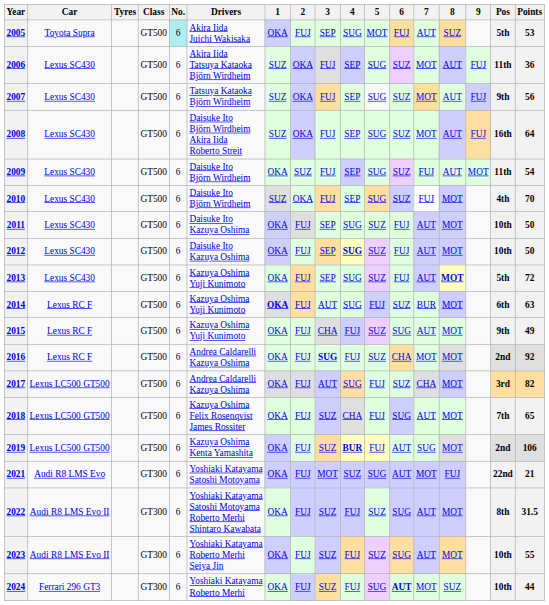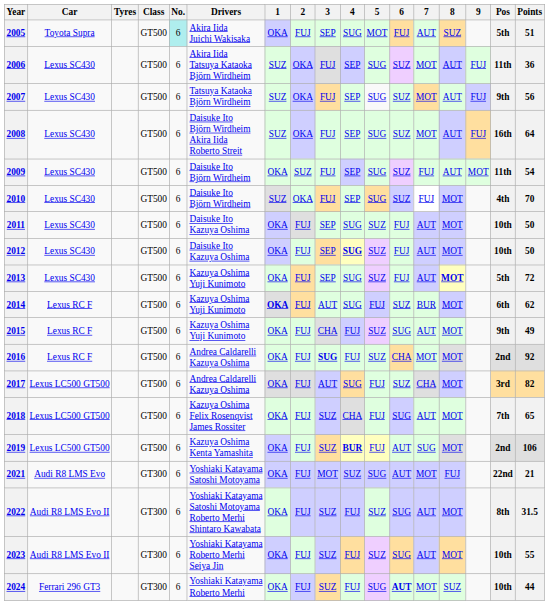 <table class="wikitable" style="text-align:center; font-size:90%">
 <tr>
 <th>Year</th>
 <th>Car</th>
 <th>Tyres</th>
 <th>Class</th>
 <th>No.</th>
 <th>Drivers</th>
 <th>1</th>
 <th>2</th>
 <th>3</th>
 <th>4</th>
 <th>5</th>
 <th>6</th>
 <th>7</th>
 <th>8</th>
 <th>9</th>
 <th>Pos</th>
 <th>Points</th>
 </tr>
 <tr>
 <th><a href='#'>2005</a></th>
 <td><a href='#'>Toyota Supra</a></td>
 <td></td>
 <td>GT500</td>
 <td style="background: paleturquoise;">6</td>
 <td align="left"> <a href='#'>Akira Iida</a><br> <a href='#'>Juichi Wakisaka</a></td>
 <td style="background:#cfcfff;"><a href='#'>OKA</a><br></td>
 <td style="background:#dfffdf;"><a href='#'>FUJ</a><br></td>
 <td style="background:#dfffdf;"><a href='#'>SEP</a><br></td>
 <td style="background:#dfffdf;"><a href='#'>SUG</a><br></td>
 <td style="background:#dfffdf;"><a href='#'>MOT</a><br></td>
 <td style="background:#ffdf9f;"><a href='#'>FUJ</a><br></td>
 <td style="background:#dfffdf;"><a href='#'>AUT</a><br></td>
 <td style="background:#ffdf9f;"><a href='#'>SUZ</a><br></td>
 <td></td>
 <th>5th</th>
-<th>53</th>
+<th>51</th>
 </tr>
 <tr>
 <th><a href='#'>2006</a></th>
 <td><a href='#'>Lexus SC430</a></td>
 <td></td>
 <td>GT500</td>
 <td>6</td>
 <td align="left"> <a href='#'>Akira Iida</a><br> <a href='#'>Tatsuya Kataoka</a><br> <a href='#'>Björn Wirdheim</a></td>
 <td style="background:#dfffdf;"><a href='#'>SUZ</a><br></td>
 <td style="background:#cfcfff;"><a href='#'>OKA</a><br></td>
 <td style="background:#DFDFDF;"><a href='#'>FUJ</a><br></td>
 <td style="background:#cfcfff;"><a href='#'>SEP</a><br></td>
 <td style="background:#dfffdf;"><a href='#'>SUG</a><br></td>
 <td style="background:#efcfff;"><a href='#'>SUZ</a><br></td>
 <td style="background:#dfffdf;"><a href='#'>MOT</a><br></td>
 <td style="background:#cfcfff;"><a href='#'>AUT</a><br></td>
 <td style="background:#dfffdf;"><a href='#'>FUJ</a><br></td>
 <th>11th</th>
 <th>36</th>
 </tr>
 <tr>
 <th><a href='#'>2007</a></th>
 <td><a href='#'>Lexus SC430</a></td>
 <td></td>
 <td>GT500</td>
 <td>6</td>
 <td align="left"> <a href='#'>Tatsuya Kataoka</a><br> <a href='#'>Björn Wirdheim</a></td>
 <td style="background:#dfffdf;"><a href='#'>SUZ</a><br></td>
 <td style="background:#cfcfff;"><a href='#'>OKA</a><br></td>
 <td style="background:#ffdf9f;"><a href='#'>FUJ</a><br></td>
 <td style="background:#dfffdf;"><a href='#'>SEP</a><br></td>
 <td><a href='#'>SUG</a><br></td>
 <td style="background:#dfffdf;"><a href='#'>SUZ</a><br></td>
 <td style="background:#ffdf9f;"><a href='#'>MOT</a><br></td>
 <td style="background:#dfffdf;"><a href='#'>AUT</a><br></td>
 <td style="background:#cfcfff;"><a href='#'>FUJ</a><br></td>
 <th>9th</th>
 <th>56</th>
 </tr>
 <tr>
 <th><a href='#'>2008</a></th>
 <td><a href='#'>Lexus SC430</a></td>
 <td></td>
 <td>GT500</td>
 <td>6</td>
 <td align="left"> <a href='#'>Daisuke Ito</a><br> <a href='#'>Björn Wirdheim</a><br> <a href='#'>Akira Iida</a><br> <a href='#'>Roberto Streit</a></td>
 <td style="background:#dfffdf;"><a href='#'>SUZ</a><br></td>
 <td style="background:#cfcfff;"><a href='#'>OKA</a><br></td>
 <td style="background:#dfffdf;"><a href='#'>FUJ</a><br></td>
 <td style="background:#dfffdf;"><a href='#'>SEP</a><br></td>
 <td style="background:#dfffdf;"><a href='#'>SUG</a><br></td>
 <td style="background:#dfffdf;"><a href='#'>SUZ</a><br></td>
 <td style="background:#dfffdf;"><a href='#'>MOT</a><br></td>
 <td style="background:#cfcfff;"><a href='#'>AUT</a><br></td>
 <td style="background:#ffdf9f;"><a href='#'>FUJ</a><br></td>
 <th>16th</th>
 <th>64</th>
 </tr>
 <tr>
 <th><a href='#'>2009</a></th>
 <td><a href='#'>Lexus SC430</a></td>
 <td></td>
 <td>GT500</td>
 <td>6</td>
 <td align="left"> <a href='#'>Daisuke Ito</a><br> <a href='#'>Björn Wirdheim</a></td>
 <td style="background:#dfffdf;"><a href='#'>OKA</a><br></td>
 <td style="background:#dfffdf;"><a href='#'>SUZ</a><br></td>
 <td style="background:#dfffdf;"><a href='#'>FUJ</a><br></td>
 <td style="background:#cfcfff;"><a href='#'>SEP</a><br></td>
 <td style="background:#dfffdf;"><a href='#'>SUG</a><br></td>
 <td style="background:#efcfff;"><a href='#'>SUZ</a><br></td>
 <td style="background:#dfffdf;"><a href='#'>FUJ</a><br></td>
 <td style="background:#dfffdf;"><a href='#'>AUT</a><br></td>
 <td style="background:#dfffdf;"><a href='#'>MOT</a><br></td>
 <th>11th</th>
 <th>54</th>
 </tr>
 <tr>
 <th><a href='#'>2010</a></th>
 <td><a href='#'>Lexus SC430</a></td>
 <td></td>
 <td>GT500</td>
 <td>6</td>
 <td align="left"> <a href='#'>Daisuke Ito</a><br> <a href='#'>Björn Wirdheim</a></td>
 <td style="background:#dfdfdf;"><a href='#'>SUZ</a><br></td>
 <td style="background:#dfffdf;"><a href='#'>OKA</a><br></td>
 <td style="background:#ffdf9f;"><a href='#'>FUJ</a><br></td>
 <td style="background:#dfffdf;"><a href='#'>SEP</a><br></td>
 <td style="background:#ffdf9f;"><a href='#'>SUG</a><br></td>
 <td style="background:#cfcfff;"><a href='#'>SUZ</a><br></td>
 <td style="background:#fff;"><a href='#'>FUJ</a><br></td>
 <td style="background:#cfcfff;"><a href='#'>MOT</a><br></td>
 <td></td>
 <th>4th</th>
 <th>70</th>
 </tr>
 <tr>
 <th><a href='#'>2011</a></th>
 <td><a href='#'>Lexus SC430</a></td>
 <td></td>
 <td>GT500</td>
 <td>6</td>
 <td align="left"> <a href='#'>Daisuke Ito</a><br> <a href='#'>Kazuya Oshima</a></td>
 <td style="background:#cfcfff;"><a href='#'>OKA</a><br></td>
 <td style="background:#dfdfdf;"><a href='#'>FUJ</a><br></td>
 <td style="background:#dfffdf;"><a href='#'>SEP</a><br></td>
 <td style="background:#dfffdf;"><a href='#'>SUG</a><br></td>
 <td style="background:#dfffdf;"><a href='#'>SUZ</a><br></td>
 <td style="background:#dfffdf;"><a href='#'>FUJ</a><br></td>
 <td style="background:#cfcfff;"><a href='#'>AUT</a><br></td>
 <td style="background:#cfcfff;"><a href='#'>MOT</a><br></td>
 <td></td>
 <th>10th</th>
 <th>50</th>
 </tr>
 <tr>
 <th><a href='#'>2012</a></th>
 <td><a href='#'>Lexus SC430</a></td>
 <td></td>
 <td>GT500</td>
 <td>6</td>
 <td align="left"> <a href='#'>Daisuke Ito</a><br> <a href='#'>Kazuya Oshima</a></td>
 <td style="background:#cfcfff;"><a href='#'>OKA</a><br></td>
 <td style="background:#dfffdf;"><a href='#'>FUJ</a><br></td>
 <td style="background:#ffdf9f;"><a href='#'>SEP</a><br></td>
 <td style="background:#ffffbf;"><a href='#'><strong>SUG</strong></a><br></td>
 <td style="background:#efcfff;"><a href='#'>SUZ</a><br></td>
 <td style="background:#dfffdf;"><a href='#'>FUJ</a><br></td>
 <td style="background:#cfcfff;"><a href='#'>AUT</a><br></td>
 <td style="background:#cfcfff;"><a href='#'>MOT</a><br></td>
 <td></td>
 <th>10th</th>
 <th>50</th>
 </tr>
 <tr>
 <th><a href='#'>2013</a></th>
 <td><a href='#'>Lexus SC430</a></td>
 <td></td>
 <td>GT500</td>
 <td>6</td>
 <td align="left"> <a href='#'>Kazuya Oshima</a><br> <a href='#'>Yuji Kunimoto</a></td>
 <td style="background:#dfffdf;"><a href='#'>OKA</a><br></td>
 <td style="background:#ffdf9f;"><a href='#'>FUJ</a><br></td>
 <td style="background:#dfffdf;"><a href='#'>SEP</a><br></td>
 <td style="background:#dfffdf;"><a href='#'>SUG</a><br></td>
 <td style="background:#efcfff;"><a href='#'>SUZ</a><br></td>
 <td style="background:#dfffdf;"><a href='#'>FUJ</a><br></td>
 <td style="background:#cfcfff;"><a href='#'>AUT</a><br></td>
 <td style="background:#ffffbf;"><a href='#'><strong>MOT</strong></a><br></td>
 <td></td>
 <th>5th</th>
 <th>72</th>
 </tr>
 <tr>
 <th><a href='#'>2014</a></th>
 <td><a href='#'>Lexus RC F</a></td>
 <td></td>
 <td>GT500</td>
 <td>6</td>
 <td align="left"> <a href='#'>Kazuya Oshima</a><br> <a href='#'>Yuji Kunimoto</a></td>
 <td style="background:#dfdfdf;"><a href='#'><strong>OKA</strong></a><br></td>
 <td style="background:#ffdf9f;"><a href='#'>FUJ</a><br></td>
 <td style="background:#dfffdf;"><a href='#'>AUT</a><br></td>
 <td style="background:#dfffdf;"><a href='#'>SUG</a><br></td>
 <td style="background:#cfcfff;"><a href='#'>FUJ</a><br></td>
 <td style="background:#dfffdf;"><a href='#'>SUZ</a><br></td>
 <td style="background:#dfffdf;"><a href='#'>BUR</a><br></td>
 <td style="background:#cfcfff;"><a href='#'>MOT</a><br></td>
 <td></td>
 <th>6th</th>
-<th>63</th>
+<th>62</th>
 </tr>
 <tr>
 <th><a href='#'>2015</a></th>
 <td><a href='#'>Lexus RC F</a></td>
 <td></td>
 <td>GT500</td>
 <td>6</td>
 <td align="left"> <a href='#'>Kazuya Oshima</a><br> <a href='#'>Yuji Kunimoto</a></td>
 <td style="background:#dfffdf;"><a href='#'>OKA</a><br></td>
 <td style="background:#dfffdf;"><a href='#'>FUJ</a><br></td>
 <td style="background:#dfdfdf;"><a href='#'>CHA</a><br></td>
 <td style="background:#cfcfff;"><a href='#'>FUJ</a><br></td>
 <td style="background:#efcfff;"><a href='#'>SUZ</a><br></td>
 <td style="background:#dfffdf;"><a href='#'>SUG</a><br></td>
 <td style="background:#dfffdf;"><a href='#'>AUT</a><br></td>
 <td style="background:#dfffdf;"><a href='#'>MOT</a><br></td>
 <td></td>
 <th>9th</th>
 <th>49</th>
 </tr>
 <tr>
 <th><a href='#'>2016</a></th>
 <td><a href='#'>Lexus RC F</a></td>
 <td></td>
 <td>GT500</td>
 <td>6</td>
 <td align="left"> <a href='#'>Andrea Caldarelli</a><br> <a href='#'>Kazuya Oshima</a></td>
 <td style="background:#dfffdf;"><a href='#'>OKA</a><br></td>
 <td style="background:#dfffdf;"><a href='#'>FUJ</a><br></td>
 <td style="background:#dfffdf;"><a href='#'><strong>SUG</strong></a><br></td>
 <td style="background:#dfffdf;"><a href='#'>FUJ</a><br></td>
 <td style="background:#dfffdf;"><a href='#'>SUZ</a><br></td>
 <td style="background:#ffdf9f;"><a href='#'>CHA</a><br></td>
 <td style="background:#dfffdf;"><a href='#'>MOT</a><br></td>
 <td style="background:#dfdfdf;"><a href='#'>MOT</a><br></td>
 <td></td>
 <th style="background:#dfdfdf;">2nd</th>
 <th style="background:#dfdfdf;">92</th>
 </tr>
 <tr>
 <th><a href='#'>2017</a></th>
 <td><a href='#'>Lexus LC500 GT500</a></td>
 <td></td>
 <td>GT500</td>
 <td>6</td>
 <td align="left"> <a href='#'>Andrea Caldarelli</a><br> <a href='#'>Kazuya Oshima</a></td>
 <td style="background:#dfdfdf;"><a href='#'>OKA</a><br></td>
 <td style="background:#dfdfdf;"><a href='#'>FUJ</a><br></td>
 <td style="background:#cfcfff;"><a href='#'>AUT</a><br></td>
 <td style="background:#ffdf9f;"><a href='#'>SUG</a><br></td>
 <td style="background:#dfffdf;"><a href='#'>FUJ</a><br></td>
 <td style="background:#dfffdf;"><a href='#'>SUZ</a><br></td>
 <td style="background:#dfdfdf;"><a href='#'>CHA</a><br></td>
 <td style="background:#cfcfff;"><a href='#'>MOT</a><br></td>
 <td></td>
 <th style="background:#ffdf9f;">3rd</th>
 <th style="background:#ffdf9f;">82</th>
 </tr>
 <tr>
 <th><a href='#'>2018</a></th>
 <td><a href='#'>Lexus LC500 GT500</a></td>
 <td></td>
 <td>GT500</td>
 <td>6</td>
 <td align="left"> <a href='#'>Kazuya Oshima</a><br> <a href='#'>Felix Rosenqvist</a><br> <a href='#'>James Rossiter</a></td>
 <td style="background:#dfffdf;"><a href='#'>OKA</a><br></td>
 <td style="background:#dfffdf;"><a href='#'>FUJ</a><br></td>
 <td style="background:#cfcfff;"><a href='#'>SUZ</a><br></td>
 <td style="background:#dfdfdf;"><a href='#'>CHA</a><br></td>
 <td style="background:#dfffdf;"><a href='#'>FUJ</a><br></td>
 <td style="background:#cfcfff;"><a href='#'>SUG</a><br></td>
 <td style="background:#dfffdf;"><a href='#'>AUT</a><br></td>
 <td style="background:#dfffdf;"><a href='#'>MOT</a><br></td>
 <td></td>
 <th>7th</th>
 <th>65</th>
 </tr>
 <tr>
 <th><a href='#'>2019</a></th>
 <td><a href='#'>Lexus LC500 GT500</a></td>
 <td></td>
 <td>GT500</td>
 <td>6</td>
 <td align="left"> <a href='#'>Kazuya Oshima</a><br> <a href='#'>Kenta Yamashita</a></td>
 <td style="background:#cfcfff;"><a href='#'>OKA</a><br></td>
 <td style="background:#dfffdf;"><a href='#'>FUJ</a><br></td>
 <td style="background:#ffdf9f;"><a href='#'>SUZ</a><br></td>
 <td style="background:#ffffbf;"><a href='#'><strong>BUR</strong></a><br></td>
 <td style="background:#ffffbf;"><a href='#'>FUJ</a><br></td>
 <td style="background:#dfffdf;"><a href='#'>AUT</a><br></td>
 <td style="background:#dfffdf;"><a href='#'>SUG</a><br></td>
 <td style="background:#dfdfdf;"><a href='#'>MOT</a><br></td>
 <td></td>
 <th style="background:#dfdfdf;">2nd</th>
 <th style="background:#dfdfdf;">106</th>
 </tr>
 <tr>
 <th><a href='#'>2021</a></th>
 <td><a href='#'>Audi R8 LMS Evo</a></td>
 <td></td>
 <td>GT300</td>
 <td>6</td>
 <td align="left"> <a href='#'>Yoshiaki Katayama</a><br> <a href='#'>Satoshi Motoyama</a></td>
 <td style="background:#cfcfff;"><a href='#'>OKA</a><br></td>
 <td style="background:#cfcfff;"><a href='#'>FUJ</a><br></td>
 <td style="background:#cfcfff;"><a href='#'>MOT</a><br></td>
 <td style="background:#cfcfff;"><a href='#'>SUZ</a><br></td>
 <td style="background:#cfcfff;"><a href='#'>SUG</a><br></td>
 <td style="background:#cfcfff;"><a href='#'>AUT</a><br></td>
 <td style="background:#cfcfff;"><a href='#'>MOT</a><br></td>
 <td style="background:#cfcfff;"><a href='#'>FUJ</a><br></td>
 <td></td>
 <th>22nd</th>
 <th>21</th>
 </tr>
 <tr>
 <th><a href='#'>2022</a></th>
 <td><a href='#'>Audi R8 LMS Evo II</a></td>
 <td></td>
 <td>GT300</td>
 <td>6</td>
 <td align="left"> <a href='#'>Yoshiaki Katayama</a><br> <a href='#'>Satoshi Motoyama</a><br> <a href='#'>Roberto Merhi</a><br> <a href='#'>Shintaro Kawabata</a></td>
 <td style="background:#dfffdf;"><a href='#'>OKA</a><br></td>
 <td style="background:#cfcfff;"><a href='#'>FUJ</a><br></td>
 <td style="background:#cfcfff;"><a href='#'>SUZ</a><br></td>
 <td style="background:#cfcfff;"><a href='#'>FUJ</a><br></td>
 <td style="background:#dfffdf;"><a href='#'>SUZ</a><br></td>
 <td style="background:#cfcfff;"><a href='#'>SUG</a><br></td>
 <td style="background:#cfcfff;"><a href='#'>AUT</a><br></td>
 <td style="background:#cfcfff;"><a href='#'>MOT</a><br></td>
 <td></td>
 <th>8th</th>
 <th>31.5</th>
 </tr>
 <tr>
 <th><a href='#'>2023</a></th>
 <td><a href='#'>Audi R8 LMS Evo II</a></td>
 <td></td>
 <td>GT300</td>
 <td>6</td>
 <td align="left"> <a href='#'>Yoshiaki Katayama</a><br> <a href='#'>Roberto Merhi</a><br> <a href='#'>Seiya Jin</a></td>
 <td style="background:#cfcfff;"><a href='#'>OKA</a><br></td>
 <td style="background:#dfffdf;"><a href='#'>FUJ</a><br></td>
 <td style="background:#cfcfff;"><a href='#'>SUZ</a><br></td>
 <td style="background:#ffdf9f;"><a href='#'>FUJ</a><br></td>
 <td style="background:#efcfff;"><a href='#'>SUZ</a><br></td>
 <td style="background:#ffdf9f;"><a href='#'>SUG</a><br></td>
 <td style="background:#cfcfff;"><a href='#'>AUT</a><br></td>
 <td style="background:#ffdf9f;"><a href='#'>MOT</a><br></td>
 <td></td>
 <th>10th</th>
 <th>55</th>
 </tr>
 <tr>
 <th><a href='#'>2024</a></th>
 <td><a href='#'>Ferrari 296 GT3</a></td>
 <td></td>
 <td>GT300</td>
 <td>6</td>
 <td align="left"> <a href='#'>Yoshiaki Katayama</a><br> <a href='#'>Roberto Merhi</a></td>
 <td style="background:#dfffdf;"><a href='#'>OKA</a><br></td>
 <td style="background:#cfcfff;"><a href='#'>FUJ</a><br></td>
 <td style="background:#ffdf9f;"><a href='#'>SUZ</a><br></td>
 <td style="background:#dfffdf;"><a href='#'>FUJ</a><br></td>
 <td style="background:#efcfff;"><a href='#'>SUG</a><br></td>
 <td style="background:#dfffdf;"><a href='#'><strong>AUT</strong></a><br></td>
 <td style="background:#dfffdf;"><a href='#'>MOT</a><br></td>
 <td style="background:#dfffdf;"><a href='#'>SUZ</a><br></td>
 <td></td>
 <th>10th</th>
 <th>44</th>
 </tr>
 </table>
